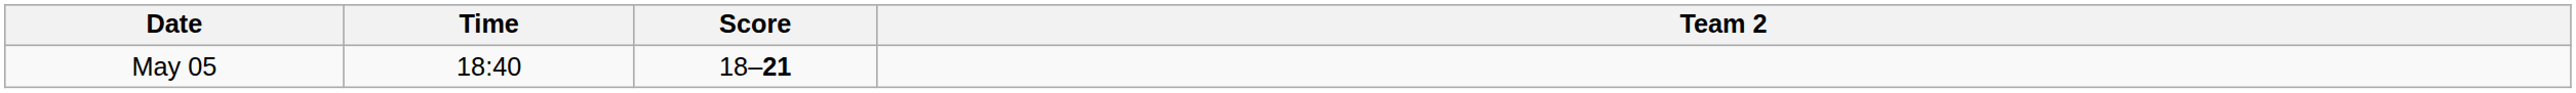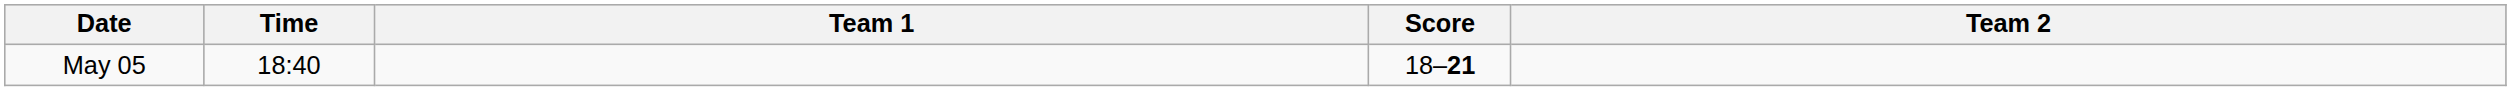 <table class="wikitable" width="100%">
 <tr>
 <th style="width:7%">Date</th>
 <th style="width:6%">Time</th>
+<th style="width:35%">Team 1</th>
 <th style="width:5%">Score</th>
 <th style="width:35%">Team 2</th>
 </tr>
 <tr>
 <td style="text-align:center">May 05</td>
 <td style="text-align:center">18:40</td>
+<td style="text-align:right"></td>
 <td style="text-align:center">18–<strong>21</strong></td>
 <td style="text-align:left"><strong></strong></td>
 </tr>
 </table>
